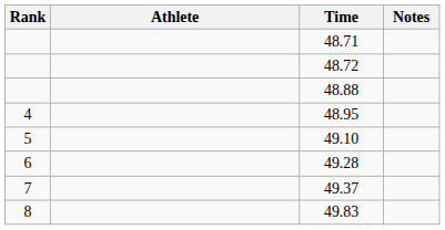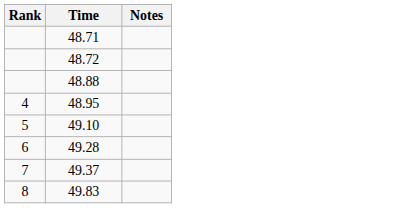 <table class="wikitable" style="text-align:center">
 <tr>
 <th width=40>Rank</th>
-<th width=250>Athlete</th>
 <th width=80>Time</th>
 <th width=50>Notes</th>
 </tr>
 <tr>
 <td></td>
-<td align=left></td>
 <td>48.71</td>
 <td></td>
 </tr>
 <tr>
 <td></td>
-<td align=left></td>
 <td>48.72</td>
 <td></td>
 </tr>
 <tr>
 <td></td>
-<td align=left></td>
 <td>48.88</td>
 <td></td>
 </tr>
 <tr>
 <td>4</td>
-<td align=left></td>
 <td>48.95</td>
 <td></td>
 </tr>
 <tr>
 <td>5</td>
-<td align=left></td>
 <td>49.10</td>
 <td></td>
 </tr>
 <tr>
 <td>6</td>
-<td align=left></td>
 <td>49.28</td>
 <td></td>
 </tr>
 <tr>
 <td>7</td>
-<td align=left></td>
 <td>49.37</td>
 <td></td>
 </tr>
 <tr>
 <td>8</td>
-<td align=left></td>
 <td>49.83</td>
 <td></td>
 </tr>
 </table>
